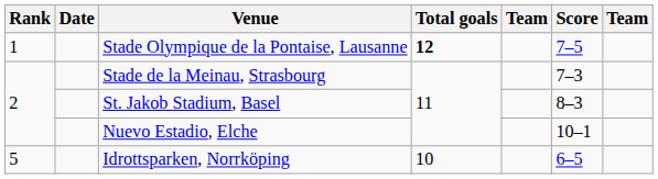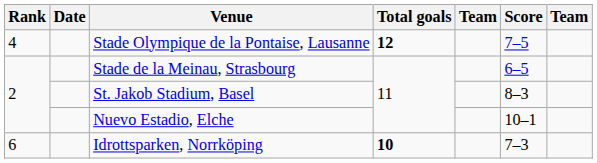 <table class="wikitable sortable">
 <tr>
 <th>Rank</th>
 <th>Date</th>
 <th>Venue</th>
 <th>Total goals</th>
 <th>Team</th>
 <th>Score</th>
 <th>Team</th>
 </tr>
 <tr>
-<td>1</td>
+<td>4</td>
 <td></td>
 <td><a href='#'>Stade Olympique de la Pontaise</a>, <a href='#'>Lausanne</a></td>
 <td><strong>12</strong></td>
 <td></td>
 <td><a href='#'>7–5</a></td>
 <td></td>
 </tr>
 <tr>
 <td rowspan=3>2</td>
 <td></td>
 <td><a href='#'>Stade de la Meinau</a>, <a href='#'>Strasbourg</a></td>
 <td rowspan=3>11</td>
 <td></td>
-<td>7–3</td>
+<td><a href='#'>6–5</a></td>
 <td></td>
 </tr>
 <tr>
 <td></td>
 <td><a href='#'>St. Jakob Stadium</a>, <a href='#'>Basel</a></td>
 <td></td>
 <td>8–3</td>
 <td></td>
 </tr>
 <tr>
 <td></td>
 <td><a href='#'>Nuevo Estadio</a>, <a href='#'>Elche</a></td>
 <td></td>
 <td>10–1</td>
 <td></td>
 </tr>
 <tr>
-<td>5</td>
+<td>6</td>
 <td></td>
 <td><a href='#'>Idrottsparken</a>, <a href='#'>Norrköping</a></td>
-<td>10</td>
+<td><strong>10</strong></td>
 <td></td>
-<td><a href='#'>6–5</a></td>
+<td>7–3</td>
 <td></td>
 </tr>
 </table>
